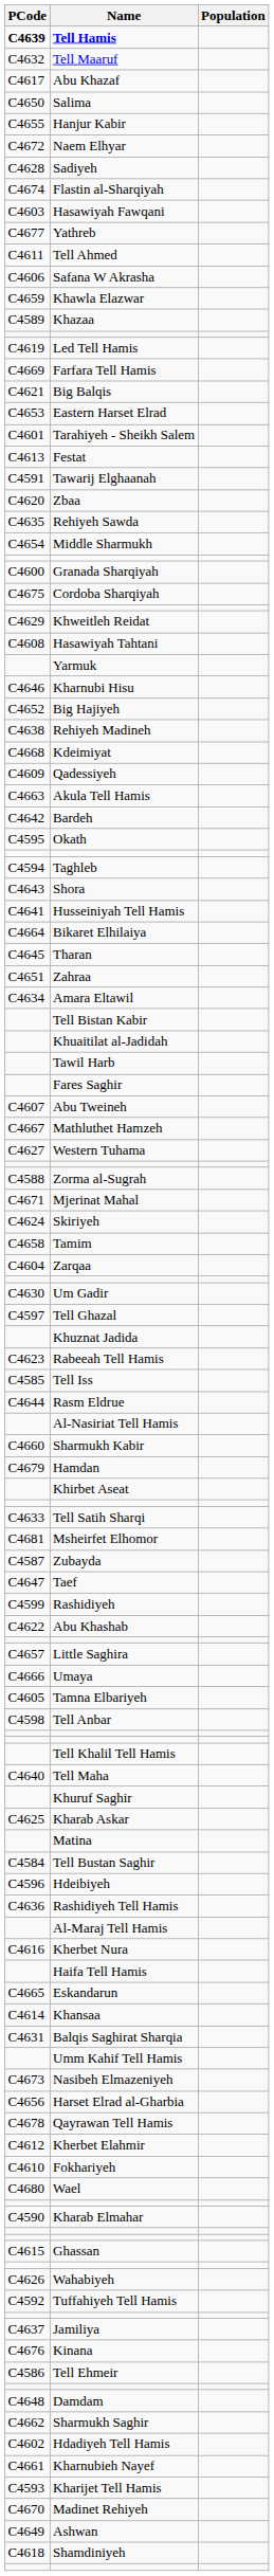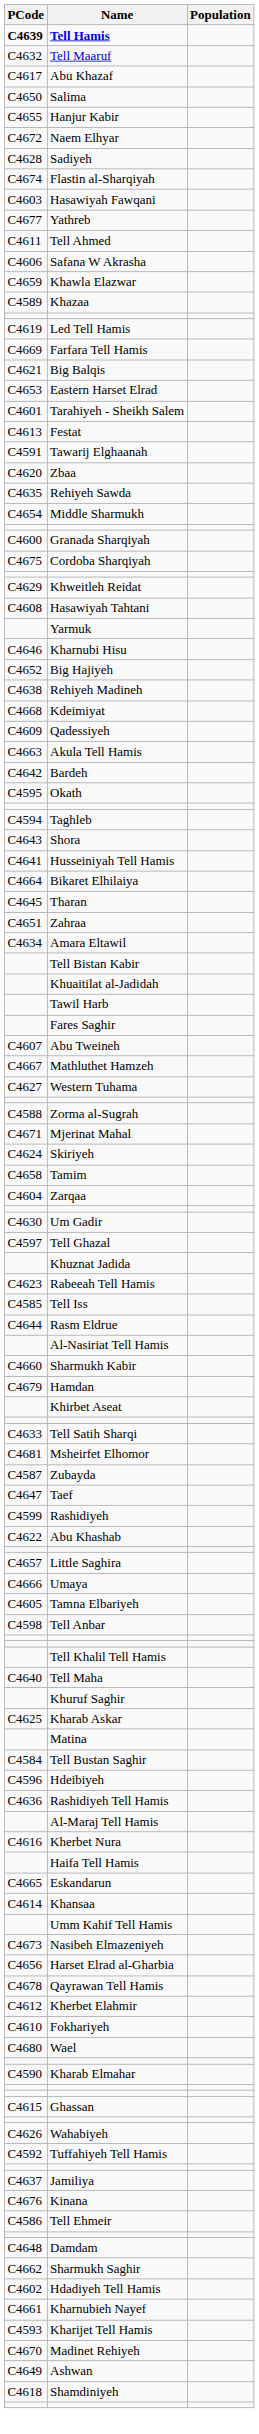 <table class="wikitable sortable">
 <tr>
 <th>PCode</th>
 <th>Name</th>
 <th>Population</th>
 </tr>
 <tr>
 <td><strong>C4639</strong></td>
 <td><strong><a href='#'>Tell Hamis</a></strong></td>
 <td align=right><strong></strong></td>
 </tr>
 <tr>
 <td>C4632</td>
 <td><a href='#'>Tell Maaruf</a></td>
 <td align=right></td>
 </tr>
 <tr>
 <td>C4617</td>
 <td>Abu Khazaf</td>
 <td align=right></td>
 </tr>
 <tr>
 <td>C4650</td>
 <td>Salima</td>
 <td align=right></td>
 </tr>
 <tr>
 <td>C4655</td>
 <td>Hanjur Kabir</td>
 <td align=right></td>
 </tr>
 <tr>
 <td>C4672</td>
 <td>Naem Elhyar</td>
 <td align=right></td>
 </tr>
 <tr>
 <td>C4628</td>
 <td>Sadiyeh</td>
 <td align=right></td>
 </tr>
 <tr>
 <td>C4674</td>
 <td>Flastin al-Sharqiyah</td>
 <td align=right></td>
 </tr>
 <tr>
 <td>C4603</td>
 <td>Hasawiyah Fawqani</td>
 <td align=right></td>
 </tr>
 <tr>
 <td>C4677</td>
 <td>Yathreb</td>
 <td align=right></td>
 </tr>
 <tr>
 <td>C4611</td>
 <td>Tell Ahmed</td>
 <td align=right></td>
 </tr>
 <tr>
 <td>C4606</td>
 <td>Safana W Akrasha</td>
 <td align=right></td>
 </tr>
 <tr>
 <td>C4659</td>
 <td>Khawla Elazwar</td>
 <td align=right></td>
 </tr>
 <tr>
 <td>C4589</td>
 <td>Khazaa</td>
 <td align=right></td>
 </tr>
 <tr>
 <td></td>
 <td></td>
 <td align=right></td>
 </tr>
 <tr>
 <td>C4619</td>
 <td>Led Tell Hamis</td>
 <td align=right></td>
 </tr>
 <tr>
 <td>C4669</td>
 <td>Farfara Tell Hamis</td>
 <td align=right></td>
 </tr>
 <tr>
 <td>C4621</td>
 <td>Big Balqis</td>
 <td align=right></td>
 </tr>
 <tr>
 <td>C4653</td>
 <td>Eastern Harset Elrad</td>
 <td align=right></td>
 </tr>
 <tr>
 <td>C4601</td>
 <td>Tarahiyeh - Sheikh Salem</td>
 <td align=right></td>
 </tr>
 <tr>
 <td>C4613</td>
 <td>Festat</td>
 <td align=right></td>
 </tr>
 <tr>
 <td>C4591</td>
 <td>Tawarij Elghaanah</td>
 <td align=right></td>
 </tr>
 <tr>
 <td>C4620</td>
 <td>Zbaa</td>
 <td align=right></td>
 </tr>
 <tr>
 <td>C4635</td>
 <td>Rehiyeh Sawda</td>
 <td align=right></td>
 </tr>
 <tr>
 <td>C4654</td>
 <td>Middle Sharmukh</td>
 <td align=right></td>
 </tr>
 <tr>
 <td></td>
 <td></td>
 <td align=right></td>
 </tr>
 <tr>
 <td>C4600</td>
 <td>Granada Sharqiyah</td>
 <td align=right></td>
 </tr>
 <tr>
 <td>C4675</td>
 <td>Cordoba Sharqiyah</td>
 <td align=right></td>
 </tr>
 <tr>
 <td></td>
 <td></td>
 <td align=right></td>
 </tr>
 <tr>
 <td>C4629</td>
 <td>Khweitleh Reidat</td>
 <td align=right></td>
 </tr>
 <tr>
 <td>C4608</td>
 <td>Hasawiyah Tahtani</td>
 <td align=right></td>
 </tr>
 <tr>
 <td></td>
 <td>Yarmuk</td>
 <td align=right></td>
 </tr>
 <tr>
 <td>C4646</td>
 <td>Kharnubi Hisu</td>
 <td align=right></td>
 </tr>
 <tr>
 <td>C4652</td>
 <td>Big Hajiyeh</td>
 <td align=right></td>
 </tr>
 <tr>
 <td>C4638</td>
 <td>Rehiyeh Madineh</td>
 <td align=right></td>
 </tr>
 <tr>
 <td>C4668</td>
 <td>Kdeimiyat</td>
 <td align=right></td>
 </tr>
 <tr>
 <td>C4609</td>
 <td>Qadessiyeh</td>
 <td align=right></td>
 </tr>
 <tr>
 <td>C4663</td>
 <td>Akula Tell Hamis</td>
 <td align=right></td>
 </tr>
 <tr>
 <td>C4642</td>
 <td>Bardeh</td>
 <td align=right></td>
 </tr>
 <tr>
 <td>C4595</td>
 <td>Okath</td>
 <td align=right></td>
 </tr>
 <tr>
 <td></td>
 <td></td>
 <td align=right></td>
 </tr>
 <tr>
 <td>C4594</td>
 <td>Taghleb</td>
 <td align=right></td>
 </tr>
 <tr>
 <td>C4643</td>
 <td>Shora</td>
 <td align=right></td>
 </tr>
 <tr>
 <td>C4641</td>
 <td>Husseiniyah Tell Hamis</td>
 <td align=right></td>
 </tr>
 <tr>
 <td>C4664</td>
 <td>Bikaret Elhilaiya</td>
 <td align=right></td>
 </tr>
 <tr>
 <td>C4645</td>
 <td>Tharan</td>
 <td align=right></td>
 </tr>
 <tr>
 <td>C4651</td>
 <td>Zahraa</td>
 <td align=right></td>
 </tr>
 <tr>
 <td>C4634</td>
 <td>Amara Eltawil</td>
 <td align=right></td>
 </tr>
 <tr>
 <td></td>
 <td>Tell Bistan Kabir</td>
 <td align=right></td>
 </tr>
 <tr>
 <td></td>
 <td>Khuaitilat al-Jadidah</td>
 <td align=right></td>
 </tr>
 <tr>
 <td></td>
 <td>Tawil Harb</td>
 <td align=right></td>
 </tr>
 <tr>
 <td></td>
 <td>Fares Saghir</td>
 <td align=right></td>
 </tr>
 <tr>
 <td>C4607</td>
 <td>Abu Tweineh</td>
 <td align=right></td>
 </tr>
 <tr>
 <td>C4667</td>
 <td>Mathluthet Hamzeh</td>
 <td align=right></td>
 </tr>
 <tr>
 <td>C4627</td>
 <td>Western Tuhama</td>
 <td align=right></td>
 </tr>
 <tr>
 <td></td>
 <td></td>
 <td align=right></td>
 </tr>
 <tr>
 <td>C4588</td>
 <td>Zorma al-Sugrah</td>
 <td align=right></td>
 </tr>
 <tr>
 <td>C4671</td>
 <td>Mjerinat Mahal</td>
 <td align=right></td>
 </tr>
 <tr>
 <td>C4624</td>
 <td>Skiriyeh</td>
 <td align=right></td>
 </tr>
 <tr>
 <td>C4658</td>
 <td>Tamim</td>
 <td align=right></td>
 </tr>
 <tr>
 <td>C4604</td>
 <td>Zarqaa</td>
 <td align=right></td>
 </tr>
 <tr>
 <td></td>
 <td></td>
 <td align=right></td>
 </tr>
 <tr>
 <td>C4630</td>
 <td>Um Gadir</td>
 <td align=right></td>
 </tr>
 <tr>
 <td>C4597</td>
 <td>Tell Ghazal</td>
 <td align=right></td>
 </tr>
 <tr>
 <td></td>
 <td>Khuznat Jadida</td>
 <td align=right></td>
 </tr>
 <tr>
 <td>C4623</td>
 <td>Rabeeah Tell Hamis</td>
 <td align=right></td>
 </tr>
 <tr>
 <td>C4585</td>
 <td>Tell Iss</td>
 <td align=right></td>
 </tr>
 <tr>
 <td>C4644</td>
 <td>Rasm Eldrue</td>
 <td align=right></td>
 </tr>
 <tr>
 <td></td>
 <td>Al-Nasiriat Tell Hamis</td>
 <td align=right></td>
 </tr>
 <tr>
 <td>C4660</td>
 <td>Sharmukh Kabir</td>
 <td align=right></td>
 </tr>
 <tr>
 <td>C4679</td>
 <td>Hamdan</td>
 <td align=right></td>
 </tr>
 <tr>
 <td></td>
 <td>Khirbet Aseat</td>
 <td align=right></td>
 </tr>
 <tr>
 <td></td>
 <td></td>
 <td align=right></td>
 </tr>
 <tr>
 <td>C4633</td>
 <td>Tell Satih Sharqi</td>
 <td align=right></td>
 </tr>
 <tr>
 <td>C4681</td>
 <td>Msheirfet Elhomor</td>
 <td align=right></td>
 </tr>
 <tr>
 <td>C4587</td>
 <td>Zubayda</td>
 <td align=right></td>
 </tr>
 <tr>
 <td>C4647</td>
 <td>Taef</td>
 <td align=right></td>
 </tr>
 <tr>
 <td>C4599</td>
 <td>Rashidiyeh</td>
 <td align=right></td>
 </tr>
 <tr>
 <td>C4622</td>
 <td>Abu Khashab</td>
 <td align=right></td>
 </tr>
 <tr>
 <td></td>
 <td></td>
 <td align=right></td>
 </tr>
 <tr>
 <td>C4657</td>
 <td>Little Saghira</td>
 <td align=right></td>
 </tr>
 <tr>
 <td>C4666</td>
 <td>Umaya</td>
 <td align=right></td>
 </tr>
 <tr>
 <td>C4605</td>
 <td>Tamna Elbariyeh</td>
 <td align=right></td>
 </tr>
 <tr>
 <td>C4598</td>
 <td>Tell Anbar</td>
 <td align=right></td>
 </tr>
 <tr>
 <td></td>
 <td></td>
 <td align=right></td>
 </tr>
 <tr>
 <td></td>
 <td></td>
 <td align=right></td>
 </tr>
 <tr>
 <td></td>
 <td>Tell Khalil Tell Hamis</td>
 <td align=right></td>
 </tr>
 <tr>
 <td>C4640</td>
 <td>Tell Maha</td>
 <td align=right></td>
 </tr>
 <tr>
 <td></td>
 <td>Khuruf Saghir</td>
 <td align=right></td>
 </tr>
 <tr>
 <td>C4625</td>
 <td>Kharab Askar</td>
 <td align=right></td>
 </tr>
 <tr>
 <td></td>
 <td>Matina</td>
 <td align=right></td>
 </tr>
 <tr>
 <td>C4584</td>
 <td>Tell Bustan Saghir</td>
 <td align=right></td>
 </tr>
 <tr>
 <td>C4596</td>
 <td>Hdeibiyeh</td>
 <td align=right></td>
 </tr>
 <tr>
 <td>C4636</td>
 <td>Rashidiyeh Tell Hamis</td>
 <td align=right></td>
 </tr>
 <tr>
 <td></td>
 <td>Al-Maraj Tell Hamis</td>
 <td align=right></td>
 </tr>
 <tr>
 <td>C4616</td>
 <td>Kherbet Nura</td>
 <td align=right></td>
 </tr>
 <tr>
 <td></td>
 <td>Haifa Tell Hamis</td>
 <td align=right></td>
 </tr>
 <tr>
 <td>C4665</td>
 <td>Eskandarun</td>
 <td align=right></td>
 </tr>
 <tr>
 <td>C4614</td>
 <td>Khansaa</td>
 <td align=right></td>
 </tr>
 <tr>
-<td>C4631</td>
-<td>Balqis Saghirat Sharqia</td>
-<td align=right></td>
-</tr>
-<tr>
 <td></td>
 <td>Umm Kahif Tell Hamis</td>
 <td align=right></td>
 </tr>
 <tr>
 <td>C4673</td>
 <td>Nasibeh Elmazeniyeh</td>
 <td align=right></td>
 </tr>
 <tr>
 <td>C4656</td>
 <td>Harset Elrad al-Gharbia</td>
 <td align=right></td>
 </tr>
 <tr>
 <td>C4678</td>
 <td>Qayrawan Tell Hamis</td>
 <td align=right></td>
 </tr>
 <tr>
 <td>C4612</td>
 <td>Kherbet Elahmir</td>
 <td align=right></td>
 </tr>
 <tr>
 <td>C4610</td>
 <td>Fokhariyeh</td>
 <td align=right></td>
 </tr>
 <tr>
 <td>C4680</td>
 <td>Wael</td>
 <td align=right></td>
 </tr>
 <tr>
 <td></td>
 <td></td>
 <td align=right></td>
 </tr>
 <tr>
 <td>C4590</td>
 <td>Kharab Elmahar</td>
 <td align=right></td>
 </tr>
 <tr>
 <td></td>
 <td></td>
 <td align=right></td>
 </tr>
 <tr>
 <td></td>
 <td></td>
 <td align=right></td>
 </tr>
 <tr>
 <td>C4615</td>
 <td>Ghassan</td>
 <td align=right></td>
 </tr>
 <tr>
 <td></td>
 <td></td>
 <td align=right></td>
 </tr>
 <tr>
 <td>C4626</td>
 <td>Wahabiyeh</td>
 <td align=right></td>
 </tr>
 <tr>
 <td>C4592</td>
 <td>Tuffahiyeh Tell Hamis</td>
 <td align=right></td>
 </tr>
 <tr>
 <td></td>
 <td></td>
 <td align=right></td>
 </tr>
 <tr>
 <td>C4637</td>
 <td>Jamiliya</td>
 <td align=right></td>
 </tr>
 <tr>
 <td>C4676</td>
 <td>Kinana</td>
 <td align=right></td>
 </tr>
 <tr>
 <td>C4586</td>
 <td>Tell Ehmeir</td>
 <td align=right></td>
 </tr>
 <tr>
 <td></td>
 <td></td>
 <td align=right></td>
 </tr>
 <tr>
 <td>C4648</td>
 <td>Damdam</td>
 <td align=right></td>
 </tr>
 <tr>
 <td>C4662</td>
 <td>Sharmukh Saghir</td>
 <td align=right></td>
 </tr>
 <tr>
 <td>C4602</td>
 <td>Hdadiyeh Tell Hamis</td>
 <td align=right></td>
 </tr>
 <tr>
 <td>C4661</td>
 <td>Kharnubieh Nayef</td>
 <td align=right></td>
 </tr>
 <tr>
 <td>C4593</td>
 <td>Kharijet Tell Hamis</td>
 <td align=right></td>
 </tr>
 <tr>
 <td>C4670</td>
 <td>Madinet Rehiyeh</td>
 <td align=right></td>
 </tr>
 <tr>
 <td>C4649</td>
 <td>Ashwan</td>
 <td align=right></td>
 </tr>
 <tr>
 <td>C4618</td>
 <td>Shamdiniyeh</td>
 <td align=right></td>
 </tr>
 <tr>
 <td></td>
 <td></td>
 <td align=right></td>
 </tr>
 </table>
